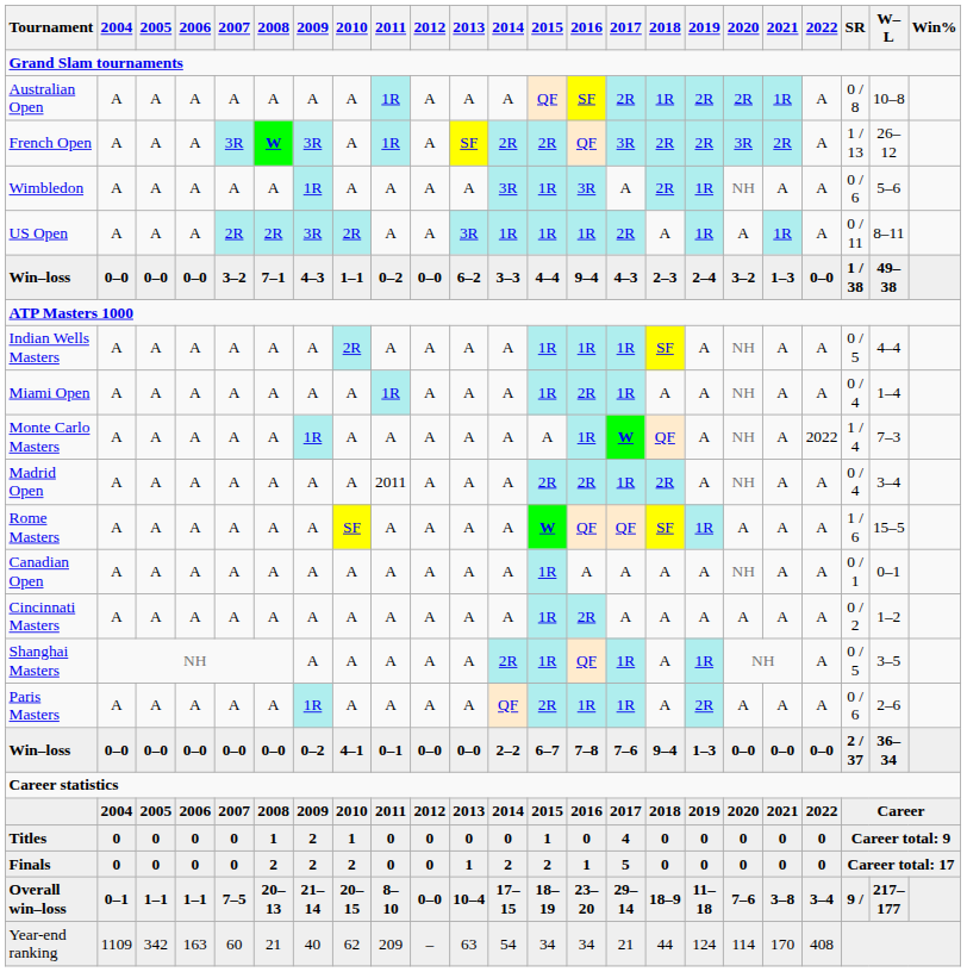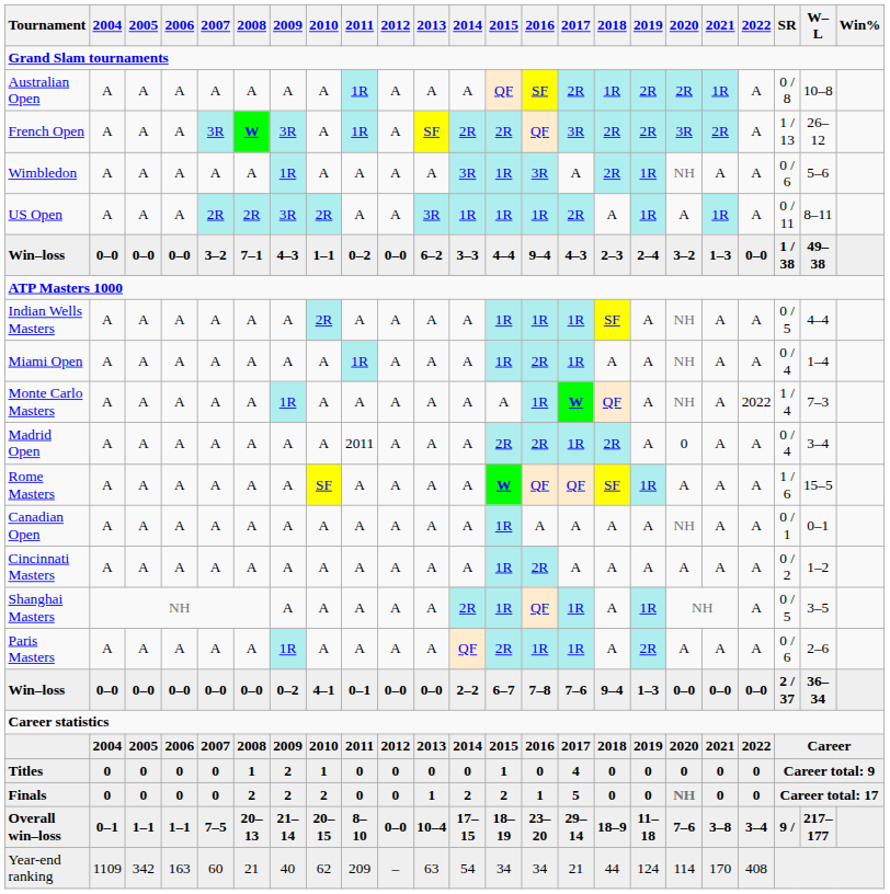 <table class="nowrap wikitable" style=text-align:center;font-size:96%>
 <tr>
 <th>Tournament</th>
 <th><a href='#'>2004</a></th>
 <th><a href='#'>2005</a></th>
 <th><a href='#'>2006</a></th>
 <th><a href='#'>2007</a></th>
 <th><a href='#'>2008</a></th>
 <th><a href='#'>2009</a></th>
 <th><a href='#'>2010</a></th>
 <th><a href='#'>2011</a></th>
 <th><a href='#'>2012</a></th>
 <th><a href='#'>2013</a></th>
 <th><a href='#'>2014</a></th>
 <th><a href='#'>2015</a></th>
 <th><a href='#'>2016</a></th>
 <th><a href='#'>2017</a></th>
 <th><a href='#'>2018</a></th>
 <th><a href='#'>2019</a></th>
 <th><a href='#'>2020</a></th>
 <th><a href='#'>2021</a></th>
 <th><a href='#'>2022</a></th>
 <th>SR</th>
 <th>W–L</th>
 <th>Win%</th>
 </tr>
 <tr>
 <td colspan="23" style="text-align:left"><strong><a href='#'>Grand Slam tournaments</a></strong></td>
 </tr>
 <tr>
 <td align=left><a href='#'>Australian Open</a></td>
 <td>A</td>
 <td>A</td>
 <td>A</td>
 <td>A</td>
 <td>A</td>
 <td>A</td>
 <td>A</td>
 <td bgcolor=#afeeee><a href='#'>1R</a></td>
 <td>A</td>
 <td>A</td>
 <td>A</td>
 <td bgcolor=#ffebcd><a href='#'>QF</a></td>
 <td bgcolor=yellow><a href='#'>SF</a></td>
 <td bgcolor=#afeeee><a href='#'>2R</a></td>
 <td bgcolor=#afeeee><a href='#'>1R</a></td>
 <td bgcolor=#afeeee><a href='#'>2R</a></td>
 <td bgcolor=#afeeee><a href='#'>2R</a></td>
 <td bgcolor=#afeeee><a href='#'>1R</a></td>
 <td>A</td>
 <td>0 / 8</td>
 <td>10–8</td>
 <td></td>
 </tr>
 <tr>
 <td align=left><a href='#'>French Open</a></td>
 <td>A</td>
 <td>A</td>
 <td>A</td>
 <td bgcolor=#afeeee><a href='#'>3R</a></td>
 <td bgcolor=lime><a href='#'><strong>W</strong></a></td>
 <td bgcolor=#afeeee><a href='#'>3R</a></td>
 <td>A</td>
 <td bgcolor=#afeeee><a href='#'>1R</a></td>
 <td>A</td>
 <td bgcolor=yellow><a href='#'>SF</a></td>
 <td bgcolor=#afeeee><a href='#'>2R</a></td>
 <td bgcolor=#afeeee><a href='#'>2R</a></td>
 <td bgcolor=#ffebcd><a href='#'>QF</a></td>
 <td bgcolor=#afeeee><a href='#'>3R</a></td>
 <td bgcolor=#afeeee><a href='#'>2R</a></td>
 <td bgcolor=#afeeee><a href='#'>2R</a></td>
 <td bgcolor=#afeeee><a href='#'>3R</a></td>
 <td bgcolor=#afeeee><a href='#'>2R</a></td>
 <td>A</td>
 <td>1 / 13</td>
 <td>26–12</td>
 <td></td>
 </tr>
 <tr>
 <td align=left><a href='#'>Wimbledon</a></td>
 <td>A</td>
 <td>A</td>
 <td>A</td>
 <td>A</td>
 <td>A</td>
 <td bgcolor=#afeeee><a href='#'>1R</a></td>
 <td>A</td>
 <td>A</td>
 <td>A</td>
 <td>A</td>
 <td bgcolor=#afeeee><a href='#'>3R</a></td>
 <td bgcolor=#afeeee><a href='#'>1R</a></td>
 <td bgcolor=#afeeee><a href='#'>3R</a></td>
 <td>A</td>
 <td bgcolor=#afeeee><a href='#'>2R</a></td>
 <td bgcolor=#afeeee><a href='#'>1R</a></td>
 <td style=color:#767676>NH</td>
 <td>A</td>
 <td>A</td>
 <td>0 / 6</td>
 <td>5–6</td>
 <td></td>
 </tr>
 <tr>
 <td align=left><a href='#'>US Open</a></td>
 <td>A</td>
 <td>A</td>
 <td>A</td>
 <td bgcolor=#afeeee><a href='#'>2R</a></td>
 <td bgcolor=#afeeee><a href='#'>2R</a></td>
 <td bgcolor=#afeeee><a href='#'>3R</a></td>
 <td bgcolor=#afeeee><a href='#'>2R</a></td>
 <td>A</td>
 <td>A</td>
 <td bgcolor=#afeeee><a href='#'>3R</a></td>
 <td bgcolor=#afeeee><a href='#'>1R</a></td>
 <td bgcolor=#afeeee><a href='#'>1R</a></td>
 <td bgcolor=#afeeee><a href='#'>1R</a></td>
 <td bgcolor=#afeeee><a href='#'>2R</a></td>
 <td>A</td>
 <td bgcolor=#afeeee><a href='#'>1R</a></td>
 <td>A</td>
 <td bgcolor=#afeeee><a href='#'>1R</a></td>
 <td>A</td>
 <td>0 / 11</td>
 <td>8–11</td>
 <td></td>
 </tr>
 <tr style=background:#efefef;font-weight:bold>
 <td style="text-align:left">Win–loss</td>
 <td>0–0</td>
 <td>0–0</td>
 <td>0–0</td>
 <td>3–2</td>
 <td>7–1</td>
 <td>4–3</td>
 <td>1–1</td>
 <td>0–2</td>
 <td>0–0</td>
 <td>6–2</td>
 <td>3–3</td>
 <td>4–4</td>
 <td>9–4</td>
 <td>4–3</td>
 <td>2–3</td>
 <td>2–4</td>
 <td>3–2</td>
 <td>1–3</td>
 <td>0–0</td>
 <td>1 / 38</td>
 <td>49–38</td>
 <td></td>
 </tr>
 <tr>
 <td colspan="23" style="text-align:left"><strong><a href='#'>ATP Masters 1000</a></strong></td>
 </tr>
 <tr>
 <td align=left><a href='#'>Indian Wells Masters</a></td>
 <td>A</td>
 <td>A</td>
 <td>A</td>
 <td>A</td>
 <td>A</td>
 <td>A</td>
 <td bgcolor=afeeee><a href='#'>2R</a></td>
 <td>A</td>
 <td>A</td>
 <td>A</td>
 <td>A</td>
 <td bgcolor=afeeee><a href='#'>1R</a></td>
 <td bgcolor=afeeee><a href='#'>1R</a></td>
 <td bgcolor=afeeee><a href='#'>1R</a></td>
 <td bgcolor=yellow><a href='#'>SF</a></td>
 <td>A</td>
 <td style=color:#767676>NH</td>
 <td>A</td>
 <td>A</td>
 <td>0 / 5</td>
 <td>4–4</td>
 <td></td>
 </tr>
 <tr>
 <td align=left><a href='#'>Miami Open</a></td>
 <td>A</td>
 <td>A</td>
 <td>A</td>
 <td>A</td>
 <td>A</td>
 <td>A</td>
 <td>A</td>
 <td bgcolor=afeeee><a href='#'>1R</a></td>
 <td>A</td>
 <td>A</td>
 <td>A</td>
 <td bgcolor=afeeee><a href='#'>1R</a></td>
 <td bgcolor=afeeee><a href='#'>2R</a></td>
 <td bgcolor=afeeee><a href='#'>1R</a></td>
 <td>A</td>
 <td>A</td>
 <td style=color:#767676>NH</td>
 <td>A</td>
 <td>A</td>
 <td>0 / 4</td>
 <td>1–4</td>
 <td></td>
 </tr>
 <tr>
 <td align=left><a href='#'>Monte Carlo Masters</a></td>
 <td>A</td>
 <td>A</td>
 <td>A</td>
 <td>A</td>
 <td>A</td>
 <td bgcolor=afeeee><a href='#'>1R</a></td>
 <td>A</td>
 <td>A</td>
 <td>A</td>
 <td>A</td>
 <td>A</td>
 <td>A</td>
 <td bgcolor=afeeee><a href='#'>1R</a></td>
 <td bgcolor=lime><a href='#'><strong>W</strong></a></td>
 <td bgcolor=ffebcd><a href='#'>QF</a></td>
 <td>A</td>
 <td style=color:#767676>NH</td>
 <td>A</td>
 <td>2022</td>
 <td>1 / 4</td>
 <td>7–3</td>
 <td></td>
 </tr>
 <tr>
 <td align=left><a href='#'>Madrid Open</a></td>
 <td>A</td>
 <td>A</td>
 <td>A</td>
 <td>A</td>
 <td>A</td>
 <td>A</td>
 <td>A</td>
 <td>2011</td>
 <td>A</td>
 <td>A</td>
 <td>A</td>
 <td bgcolor=afeeee><a href='#'>2R</a></td>
 <td bgcolor=afeeee><a href='#'>2R</a></td>
 <td bgcolor=afeeee><a href='#'>1R</a></td>
 <td bgcolor=afeeee><a href='#'>2R</a></td>
 <td>A</td>
-<td style=color:#767676>NH</td>
+<td>0</td>
 <td>A</td>
 <td>A</td>
 <td>0 / 4</td>
 <td>3–4</td>
 <td></td>
 </tr>
 <tr>
 <td align=left><a href='#'>Rome Masters</a></td>
 <td>A</td>
 <td>A</td>
 <td>A</td>
 <td>A</td>
 <td>A</td>
 <td>A</td>
 <td bgcolor=yellow><a href='#'>SF</a></td>
 <td>A</td>
 <td>A</td>
 <td>A</td>
 <td>A</td>
 <td bgcolor=lime><a href='#'><strong>W</strong></a></td>
 <td bgcolor=ffebcd><a href='#'>QF</a></td>
 <td bgcolor=ffebcd><a href='#'>QF</a></td>
 <td bgcolor=yellow><a href='#'>SF</a></td>
 <td bgcolor=afeeee><a href='#'>1R</a></td>
 <td>A</td>
 <td>A</td>
 <td>A</td>
 <td>1 / 6</td>
 <td>15–5</td>
 <td></td>
 </tr>
 <tr>
 <td align=left><a href='#'>Canadian Open</a></td>
 <td>A</td>
 <td>A</td>
 <td>A</td>
 <td>A</td>
 <td>A</td>
 <td>A</td>
 <td>A</td>
 <td>A</td>
 <td>A</td>
 <td>A</td>
 <td>A</td>
 <td bgcolor=afeeee><a href='#'>1R</a></td>
 <td>A</td>
 <td>A</td>
 <td>A</td>
 <td>A</td>
 <td style=color:#767676>NH</td>
 <td>A</td>
 <td>A</td>
 <td>0 / 1</td>
 <td>0–1</td>
 <td></td>
 </tr>
 <tr>
 <td align=left><a href='#'>Cincinnati Masters</a></td>
 <td>A</td>
 <td>A</td>
 <td>A</td>
 <td>A</td>
 <td>A</td>
 <td>A</td>
 <td>A</td>
 <td>A</td>
 <td>A</td>
 <td>A</td>
 <td>A</td>
 <td bgcolor=afeeee><a href='#'>1R</a></td>
 <td bgcolor=afeeee><a href='#'>2R</a></td>
 <td>A</td>
 <td>A</td>
 <td>A</td>
 <td>A</td>
 <td>A</td>
 <td>A</td>
 <td>0 / 2</td>
 <td>1–2</td>
 <td></td>
 </tr>
 <tr>
 <td align=left><a href='#'>Shanghai Masters</a></td>
 <td style=color:#767676 colspan=5>NH</td>
 <td>A</td>
 <td>A</td>
 <td>A</td>
 <td>A</td>
 <td>A</td>
 <td bgcolor=afeeee><a href='#'>2R</a></td>
 <td bgcolor=afeeee><a href='#'>1R</a></td>
 <td bgcolor=ffebcd><a href='#'>QF</a></td>
 <td bgcolor=afeeee><a href='#'>1R</a></td>
 <td>A</td>
 <td bgcolor=afeeee><a href='#'>1R</a></td>
 <td colspan="2" style="color:#767676">NH</td>
 <td>A</td>
 <td>0 / 5</td>
 <td>3–5</td>
 <td></td>
 </tr>
 <tr>
 <td align=left><a href='#'>Paris Masters</a></td>
 <td>A</td>
 <td>A</td>
 <td>A</td>
 <td>A</td>
 <td>A</td>
 <td bgcolor=afeeee><a href='#'>1R</a></td>
 <td>A</td>
 <td>A</td>
 <td>A</td>
 <td>A</td>
 <td bgcolor=ffebcd><a href='#'>QF</a></td>
 <td bgcolor=afeeee><a href='#'>2R</a></td>
 <td bgcolor=afeeee><a href='#'>1R</a></td>
 <td bgcolor=afeeee><a href='#'>1R</a></td>
 <td>A</td>
 <td bgcolor=afeeee><a href='#'>2R</a></td>
 <td>A</td>
 <td>A</td>
 <td>A</td>
 <td>0 / 6</td>
 <td>2–6</td>
 <td></td>
 </tr>
 <tr style=background:#efefef;font-weight:bold>
 <td style="text-align:left">Win–loss</td>
 <td>0–0</td>
 <td>0–0</td>
 <td>0–0</td>
 <td>0–0</td>
 <td>0–0</td>
 <td>0–2</td>
 <td>4–1</td>
 <td>0–1</td>
 <td>0–0</td>
 <td>0–0</td>
 <td>2–2</td>
 <td>6–7</td>
 <td>7–8</td>
 <td>7–6</td>
 <td>9–4</td>
 <td>1–3</td>
 <td>0–0</td>
 <td>0–0</td>
 <td>0–0</td>
 <td>2 / 37</td>
 <td>36–34</td>
 <td></td>
 </tr>
 <tr>
 <td colspan="23" align="left"><strong>Career statistics</strong></td>
 </tr>
 <tr style=background:#efefef;font-weight:bold>
 <td></td>
 <td>2004</td>
 <td>2005</td>
 <td>2006</td>
 <td>2007</td>
 <td>2008</td>
 <td>2009</td>
 <td>2010</td>
 <td>2011</td>
 <td>2012</td>
 <td>2013</td>
 <td>2014</td>
 <td>2015</td>
 <td>2016</td>
 <td>2017</td>
 <td>2018</td>
 <td>2019</td>
 <td>2020</td>
 <td>2021</td>
 <td>2022</td>
 <td colspan="3">Career</td>
 </tr>
 <tr style=background:#efefef;font-weight:bold>
 <td style="text-align:left">Titles</td>
 <td>0</td>
 <td>0</td>
 <td>0</td>
 <td>0</td>
 <td>1</td>
 <td>2</td>
 <td>1</td>
 <td>0</td>
 <td>0</td>
 <td>0</td>
 <td>0</td>
 <td>1</td>
 <td>0</td>
 <td>4</td>
 <td>0</td>
 <td>0</td>
 <td>0</td>
 <td>0</td>
 <td>0</td>
 <td colspan="3">Career total: 9</td>
 </tr>
 <tr style=background:#efefef;font-weight:bold>
 <td style="text-align:left">Finals</td>
 <td>0</td>
 <td>0</td>
 <td>0</td>
 <td>0</td>
 <td>2</td>
 <td>2</td>
 <td>2</td>
 <td>0</td>
 <td>0</td>
 <td>1</td>
 <td>2</td>
 <td>2</td>
 <td>1</td>
 <td>5</td>
 <td>0</td>
 <td>0</td>
-<td>0</td>
+<td style=color:#767676>NH</td>
 <td>0</td>
 <td>0</td>
 <td colspan="3">Career total: 17</td>
 </tr>
 <tr style=background:#efefef;font-weight:bold>
 <td style="text-align:left">Overall win–loss</td>
 <td>0–1</td>
 <td>1–1</td>
 <td>1–1</td>
 <td>7–5</td>
 <td>20–13</td>
 <td>21–14</td>
 <td>20–15</td>
 <td>8–10</td>
 <td>0–0</td>
 <td>10–4</td>
 <td>17–15</td>
 <td>18–19</td>
 <td>23–20</td>
 <td>29–14</td>
 <td>18–9</td>
 <td>11–18</td>
 <td>7–6</td>
 <td>3–8</td>
 <td>3–4</td>
 <td>9 /</td>
 <td>217–177</td>
 <td></td>
 </tr>
 <tr bgcolor=efefef>
 <td align=left>Year-end ranking</td>
 <td>1109</td>
 <td>342</td>
 <td>163</td>
 <td>60</td>
 <td>21</td>
 <td>40</td>
 <td>62</td>
 <td>209</td>
 <td>–</td>
 <td>63</td>
 <td>54</td>
 <td>34</td>
 <td>34</td>
 <td>21</td>
 <td>44</td>
 <td>124</td>
 <td>114</td>
 <td>170</td>
 <td>408</td>
 <td colspan="3"></td>
 </tr>
 </table>
